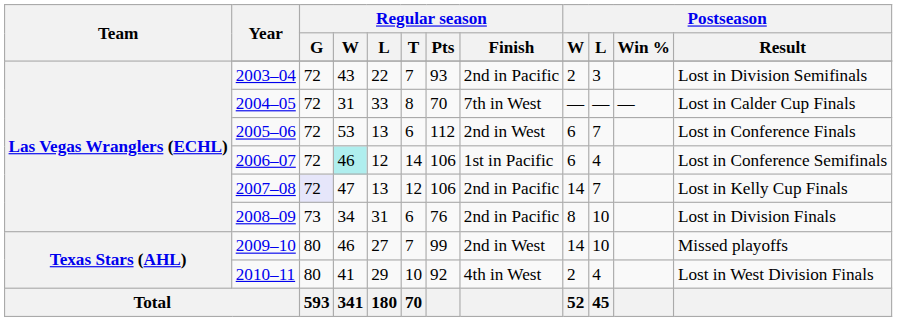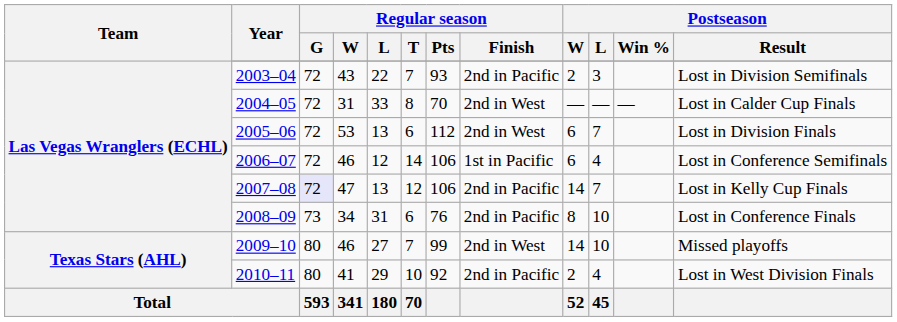 <table class="wikitable" style="font-size: 95%; text-align:centre;">
 <tr>
 <th rowspan="2">Team</th>
 <th rowspan="2">Year</th>
 <th colspan="6"><a href='#'>Regular season</a></th>
 <th colspan="4"><a href='#'>Postseason</a></th>
 </tr>
 <tr>
 <th>G</th>
 <th>W</th>
 <th>L</th>
 <th>T</th>
 <th>Pts</th>
 <th>Finish</th>
 <th>W</th>
 <th>L</th>
 <th>Win %</th>
 <th>Result</th>
 </tr>
 <tr>
 <th rowspan="7"><a href='#'>Las Vegas Wranglers</a> (<a href='#'>ECHL</a>)</th>
 </tr>
 <tr>
 <td><a href='#'>2003–04</a></td>
 <td>72</td>
 <td>43</td>
 <td>22</td>
 <td>7</td>
 <td>93</td>
 <td>2nd in Pacific</td>
 <td>2</td>
 <td>3</td>
 <td></td>
 <td>Lost in Division Semifinals</td>
 </tr>
 <tr>
 <td><a href='#'>2004–05</a></td>
 <td>72</td>
 <td>31</td>
 <td>33</td>
 <td>8</td>
 <td>70</td>
-<td>7th in West</td>
+<td>2nd in West</td>
 <td>—</td>
 <td>—</td>
 <td>—</td>
 <td>Lost in Calder Cup Finals</td>
 </tr>
 <tr>
 <td><a href='#'>2005–06</a></td>
 <td>72</td>
 <td>53</td>
 <td>13</td>
 <td>6</td>
 <td>112</td>
 <td>2nd in West</td>
 <td>6</td>
 <td>7</td>
 <td></td>
-<td>Lost in Conference Finals</td>
+<td>Lost in Division Finals</td>
 </tr>
 <tr>
 <td><a href='#'>2006–07</a></td>
 <td>72</td>
-<td style="background: paleturquoise;">46</td>
+<td>46</td>
 <td>12</td>
 <td>14</td>
 <td>106</td>
 <td>1st in Pacific</td>
 <td>6</td>
 <td>4</td>
 <td></td>
 <td>Lost in Conference Semifinals</td>
 </tr>
 <tr>
 <td><a href='#'>2007–08</a></td>
 <td style="background: lavender;">72</td>
 <td>47</td>
 <td>13</td>
 <td>12</td>
 <td>106</td>
 <td>2nd in Pacific</td>
 <td>14</td>
 <td>7</td>
 <td></td>
 <td>Lost in Kelly Cup Finals</td>
 </tr>
 <tr>
 <td><a href='#'>2008–09</a></td>
 <td>73</td>
 <td>34</td>
 <td>31</td>
 <td>6</td>
 <td>76</td>
 <td>2nd in Pacific</td>
 <td>8</td>
 <td>10</td>
 <td></td>
-<td>Lost in Division Finals</td>
+<td>Lost in Conference Finals</td>
 </tr>
 <tr>
 <th colspan="1" rowspan="2"><a href='#'>Texas Stars</a> (<a href='#'>AHL</a>)</th>
 <td><a href='#'>2009–10</a></td>
 <td>80</td>
 <td>46</td>
 <td>27</td>
 <td>7</td>
 <td>99</td>
 <td>2nd in West</td>
 <td>14</td>
 <td>10</td>
 <td></td>
 <td>Missed playoffs</td>
 </tr>
 <tr>
 <td><a href='#'>2010–11</a></td>
 <td>80</td>
 <td>41</td>
 <td>29</td>
 <td>10</td>
 <td>92</td>
-<td>4th in West</td>
+<td>2nd in Pacific</td>
 <td>2</td>
 <td>4</td>
 <td></td>
 <td>Lost in West Division Finals</td>
 </tr>
 <tr>
 <th colspan="2">Total</th>
 <th>593</th>
 <th>341</th>
 <th>180</th>
 <th>70</th>
 <th></th>
 <th></th>
 <th>52</th>
 <th>45</th>
 <th></th>
 <th></th>
 </tr>
 </table>
